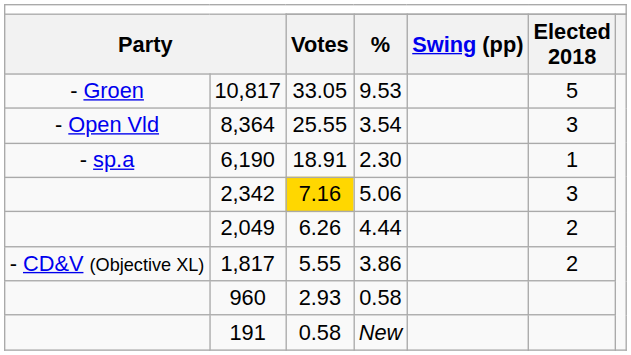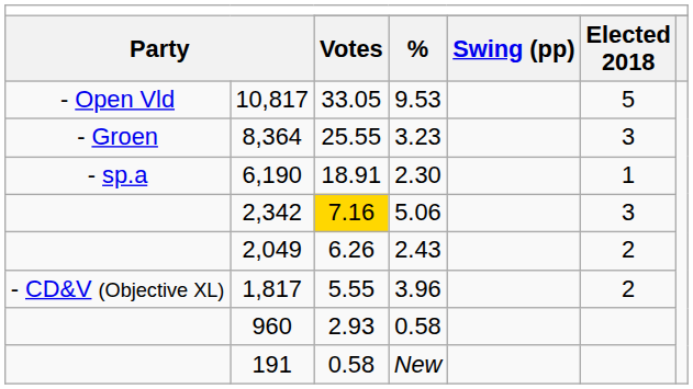 <table class="wikitable sortable" style="text-align:center;">
 <tr>
 <td bgcolor=white colspan=11></td>
 </tr>
 <tr style="text-align:right; background-color:#E9E9E9; text-align:center">
 <th rowspan="2" colspan="2">Party</th>
 </tr>
 <tr style="text-align:right; background-color:#E9E9E9; text-align:center">
 <th data-sort-type="number">Votes</th>
 <th data-sort-type="number">%</th>
 <th data-sort-type="number"><a href='#'>Swing</a> (pp)</th>
 <th data-sort-type="number">Elected<br>2018</th>
 <th data-sort-type="number"></th>
 </tr>
 <tr>
-<td> - <a href='#'>Groen</a></td>
+<td> - <a href='#'>Open Vld</a></td>
 <td>10,817</td>
 <td>33.05</td>
 <td>9.53</td>
 <td></td>
 <td>5</td>
 </tr>
 <tr>
-<td> - <a href='#'>Open Vld</a></td>
+<td> - <a href='#'>Groen</a></td>
 <td>8,364</td>
 <td>25.55</td>
-<td>3.54</td>
+<td>3.23</td>
 <td></td>
 <td>3</td>
 </tr>
 <tr>
 <td> - <a href='#'>sp.a</a></td>
 <td>6,190</td>
 <td>18.91</td>
 <td>2.30</td>
 <td></td>
 <td>1</td>
 </tr>
 <tr>
 <td></td>
 <td>2,342</td>
 <td style="background: gold;">7.16</td>
 <td>5.06</td>
 <td></td>
 <td>3</td>
 </tr>
 <tr>
 <td></td>
 <td>2,049</td>
 <td>6.26</td>
-<td>4.44</td>
+<td>2.43</td>
 <td></td>
 <td>2</td>
 </tr>
 <tr>
 <td> - <a href='#'>CD&V</a> <small>(Objective XL)</small></td>
 <td>1,817</td>
 <td>5.55</td>
-<td>3.86</td>
+<td>3.96</td>
 <td></td>
 <td>2</td>
 </tr>
 <tr>
 <td></td>
 <td>960</td>
 <td>2.93</td>
 <td>0.58</td>
 <td></td>
 <td></td>
 </tr>
 <tr>
 <td></td>
 <td>191</td>
 <td>0.58</td>
 <td><em>New</em></td>
 <td></td>
 <td></td>
 </tr>
 </table>
